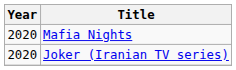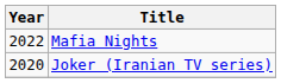 <table class="wikitable sortable">
 <tr>
 <th>Year</th>
 <th>Title</th>
 </tr>
 <tr>
-<td>2020</td>
+<td>2022</td>
 <td><a href='#'>Mafia Nights</a></td>
 </tr>
 <tr>
 <td>2020</td>
 <td><a href='#'>Joker (Iranian TV series)</a></td>
 </tr>
 <tr>
 </tr>
 </table>
